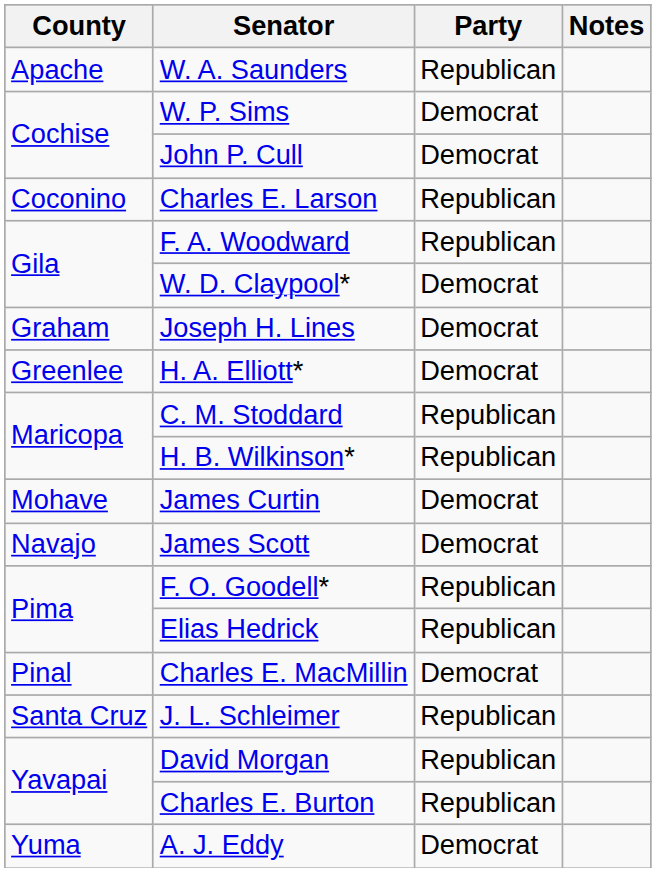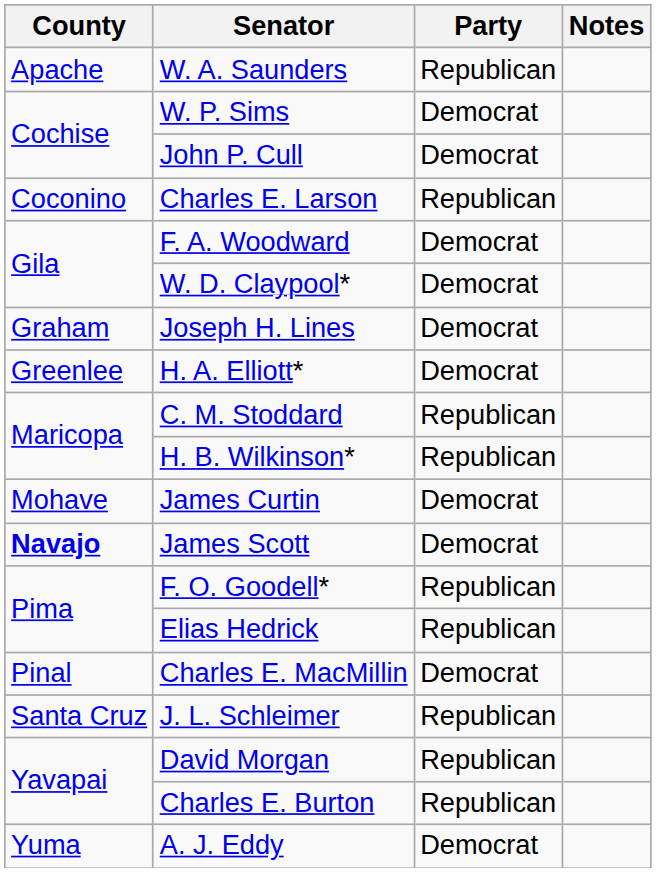 <table class=wikitable>
 <tr>
 <th>County</th>
 <th>Senator</th>
 <th>Party</th>
 <th>Notes</th>
 </tr>
 <tr>
 <td><a href='#'>Apache</a></td>
 <td><a href='#'>W. A. Saunders</a></td>
 <td>Republican</td>
 <td></td>
 </tr>
 <tr>
 <td rowspan="2"><a href='#'>Cochise</a></td>
 <td><a href='#'>W. P. Sims</a></td>
 <td>Democrat</td>
 <td></td>
 </tr>
 <tr>
 <td><a href='#'>John P. Cull</a></td>
 <td>Democrat</td>
 <td></td>
 </tr>
 <tr>
 <td><a href='#'>Coconino</a></td>
 <td><a href='#'>Charles E. Larson</a></td>
 <td>Republican</td>
 <td></td>
 </tr>
 <tr>
 <td rowspan="2"><a href='#'>Gila</a></td>
 <td><a href='#'>F. A. Woodward</a></td>
-<td>Republican</td>
+<td>Democrat</td>
 <td></td>
 </tr>
 <tr>
 <td><a href='#'>W. D. Claypool</a>*</td>
 <td>Democrat</td>
 <td></td>
 </tr>
 <tr>
 <td><a href='#'>Graham</a></td>
 <td><a href='#'>Joseph H. Lines</a></td>
 <td>Democrat</td>
 <td></td>
 </tr>
 <tr>
 <td><a href='#'>Greenlee</a></td>
 <td><a href='#'>H. A. Elliott</a>*</td>
 <td>Democrat</td>
 <td></td>
 </tr>
 <tr>
 <td rowspan="2"><a href='#'>Maricopa</a></td>
 <td><a href='#'>C. M. Stoddard</a></td>
 <td>Republican</td>
 <td></td>
 </tr>
 <tr>
 <td><a href='#'>H. B. Wilkinson</a>*</td>
 <td>Republican</td>
 <td></td>
 </tr>
 <tr>
 <td><a href='#'>Mohave</a></td>
 <td><a href='#'>James Curtin</a></td>
 <td>Democrat</td>
 <td></td>
 </tr>
 <tr>
-<td><a href='#'>Navajo</a></td>
+<td><strong><a href='#'>Navajo</a></strong></td>
 <td><a href='#'>James Scott</a></td>
 <td>Democrat</td>
 <td></td>
 </tr>
 <tr>
 <td rowspan="2"><a href='#'>Pima</a></td>
 <td><a href='#'>F. O. Goodell</a>*</td>
 <td>Republican</td>
 <td></td>
 </tr>
 <tr>
 <td><a href='#'>Elias Hedrick</a></td>
 <td>Republican</td>
 <td></td>
 </tr>
 <tr>
 <td><a href='#'>Pinal</a></td>
 <td><a href='#'>Charles E. MacMillin</a></td>
 <td>Democrat</td>
 <td></td>
 </tr>
 <tr>
 <td><a href='#'>Santa Cruz</a></td>
 <td><a href='#'>J. L. Schleimer</a></td>
 <td>Republican</td>
 <td></td>
 </tr>
 <tr>
 <td rowspan="2"><a href='#'>Yavapai</a></td>
 <td><a href='#'>David Morgan</a></td>
 <td>Republican</td>
 <td></td>
 </tr>
 <tr>
 <td><a href='#'>Charles E. Burton</a></td>
 <td>Republican</td>
 <td></td>
 </tr>
 <tr>
 <td><a href='#'>Yuma</a></td>
 <td><a href='#'>A. J. Eddy</a></td>
 <td>Democrat</td>
 <td></td>
 </tr>
 <tr>
 </tr>
 </table>
